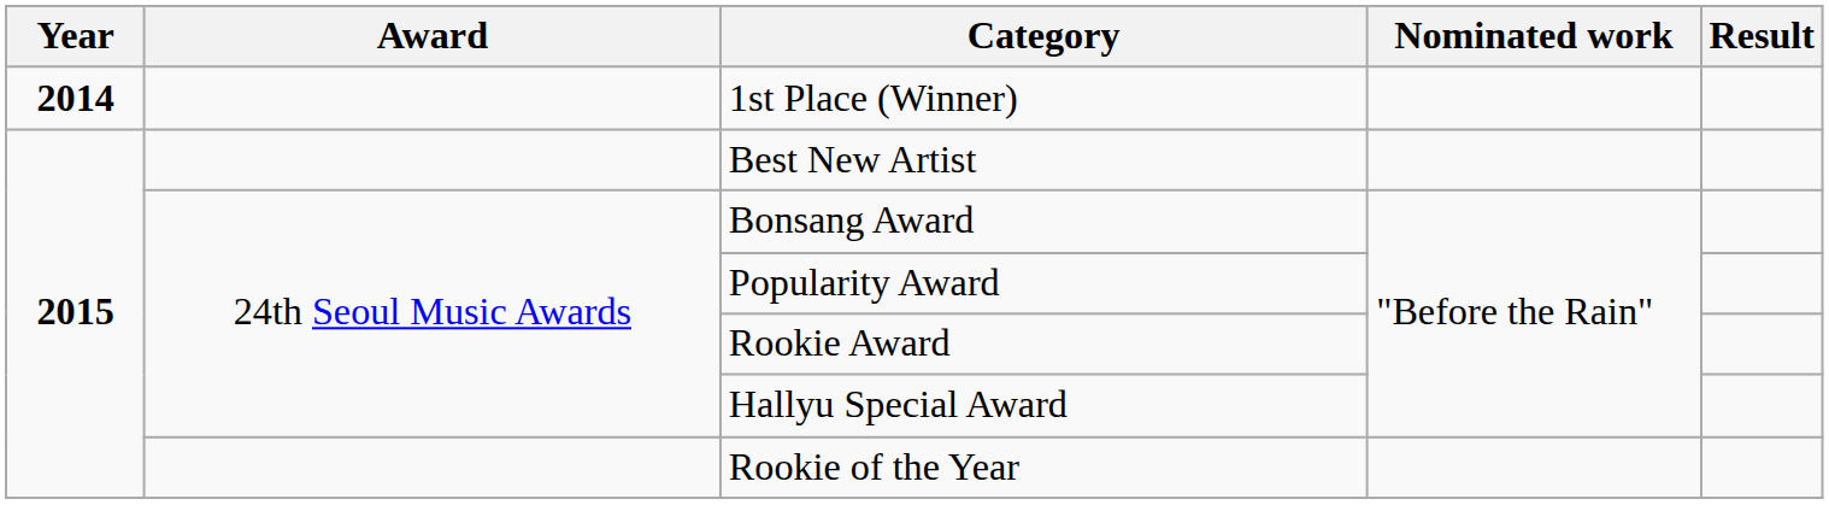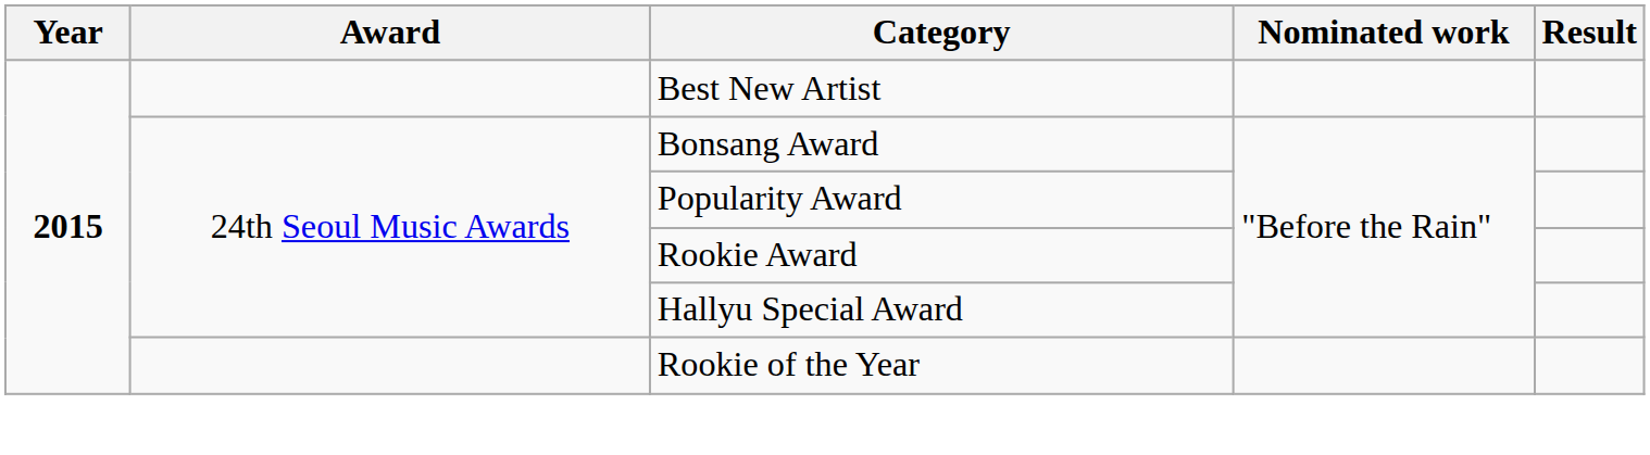 <table class="wikitable">
 <tr>
 <th style="width:50px;">Year</th>
 <th style="width:230px;">Award</th>
 <th style="width:260px;">Category</th>
 <th style="width:130px;">Nominated work</th>
 <th>Result</th>
-</tr>
-<tr>
-<td rowspan="1" style="text-align:center;"><strong>2014</strong></td>
-<td></td>
-<td>1st Place (Winner)</td>
-<td></td>
-<td></td>
 </tr>
 <tr>
 <td rowspan="6" style="text-align:center;"><strong>2015</strong></td>
 <td></td>
 <td>Best New Artist</td>
 <td></td>
 <td></td>
 </tr>
 <tr>
 <td rowspan="4" style="text-align:center;">24th <a href='#'>Seoul Music Awards</a></td>
 <td>Bonsang Award</td>
 <td rowspan="4">"Before the Rain"</td>
 <td></td>
 </tr>
 <tr>
 <td>Popularity Award</td>
 <td></td>
 </tr>
 <tr>
 <td>Rookie Award</td>
 <td></td>
 </tr>
 <tr>
 <td>Hallyu Special Award</td>
 <td></td>
 </tr>
 <tr>
 <td></td>
 <td>Rookie of the Year</td>
 <td></td>
 <td></td>
 </tr>
 </table>
